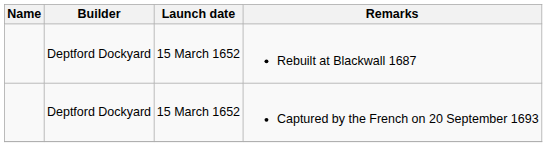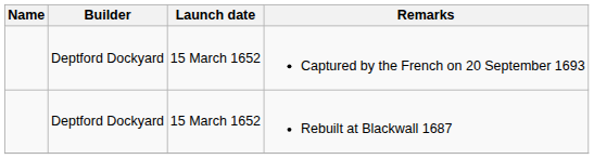 <table class="wikitable">
 <tr>
 <th>Name</th>
 <th>Builder</th>
 <th>Launch date</th>
 <th>Remarks</th>
 </tr>
 <tr>
 <td></td>
 <td>Deptford Dockyard</td>
 <td>15 March 1652</td>
-<td><br><ul><li>Rebuilt at Blackwall 1687</li></ul></td>
+<td><br><ul><li>Captured by the French on 20 September 1693</li></ul></td>
 </tr>
 <tr>
 <td></td>
 <td>Deptford Dockyard</td>
 <td>15 March 1652</td>
-<td><br><ul><li>Captured by the French on 20 September 1693</li></ul></td>
+<td><br><ul><li>Rebuilt at Blackwall 1687</li></ul></td>
 </tr>
 <tr>
 </tr>
 </table>
